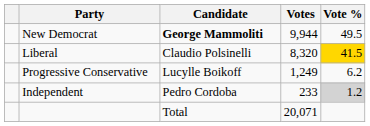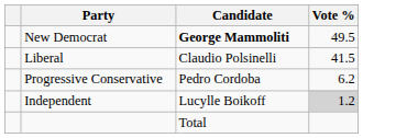 <table class="wikitable">
 <tr>
 <th></th>
 <th scope="col" width="175">Party</th>
 <th scope="col" width="150">Candidate</th>
-<th>Votes</th>
 <th>Vote %</th>
 </tr>
 <tr>
 <td>   </td>
 <td>New Democrat</td>
 <td><strong>George Mammoliti</strong></td>
-<td align=right>9,944</td>
 <td align=right>49.5</td>
 </tr>
 <tr |>
 <td>   </td>
 <td>Liberal</td>
 <td>Claudio Polsinelli</td>
-<td align=right>8,320</td>
-<td align=right style="background: gold;">41.5</td>
+<td align=right>41.5</td>
 </tr>
 <tr |>
 <td>   </td>
 <td>Progressive Conservative</td>
-<td>Lucylle Boikoff</td>
-<td align=right>1,249</td>
+<td>Pedro Cordoba</td>
 <td align=right>6.2<br></td>
 </tr>
 <tr |>
 <td>   </td>
 <td>Independent</td>
-<td>Pedro Cordoba</td>
-<td align=right>233</td>
+<td>Lucylle Boikoff</td>
 <td align=right style="background: lightgrey;">1.2</td>
 </tr>
 <tr |>
 <td></td>
 <td></td>
 <td>Total</td>
-<td align=right>20,071</td>
 <td></td>
 </tr>
 </table>
